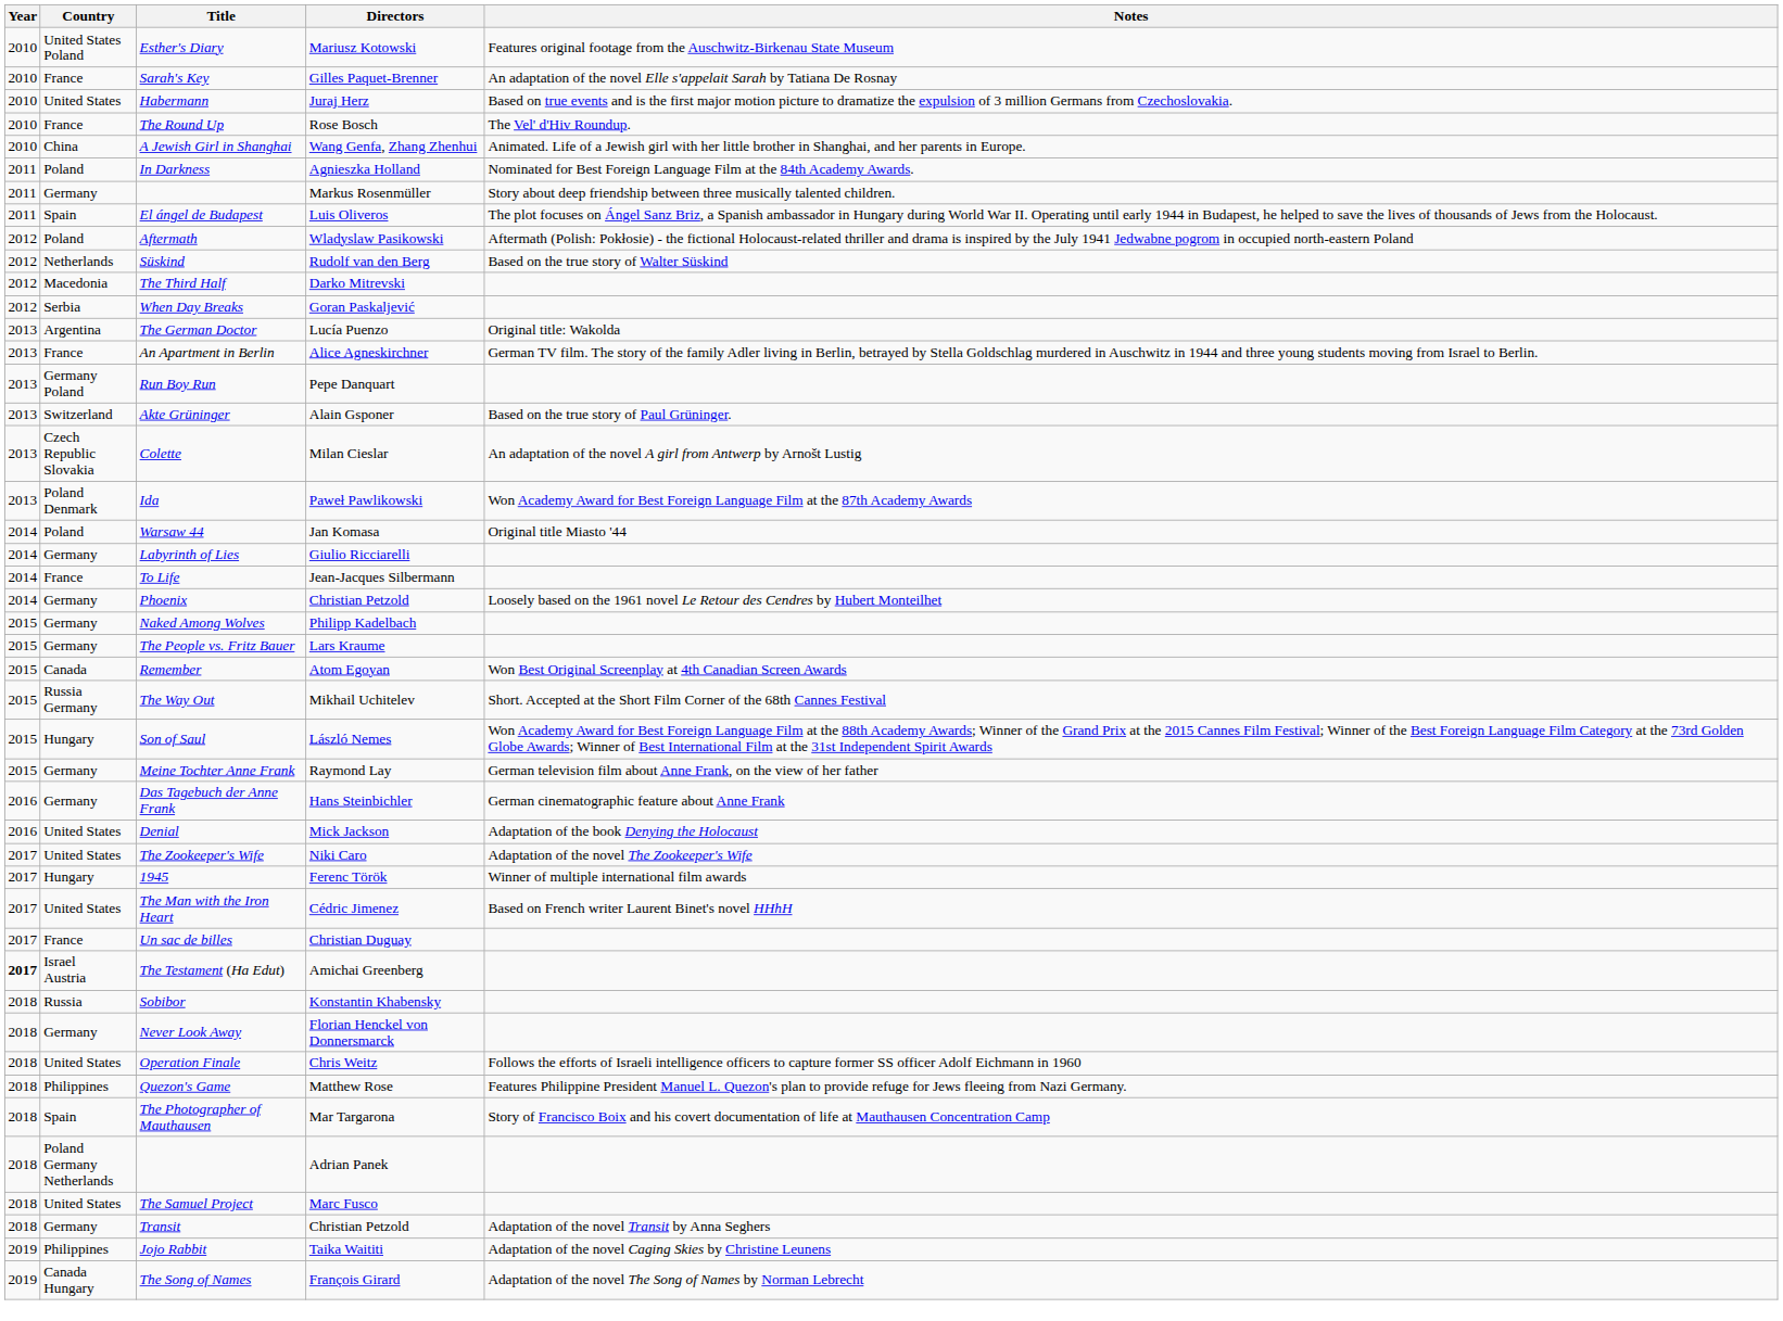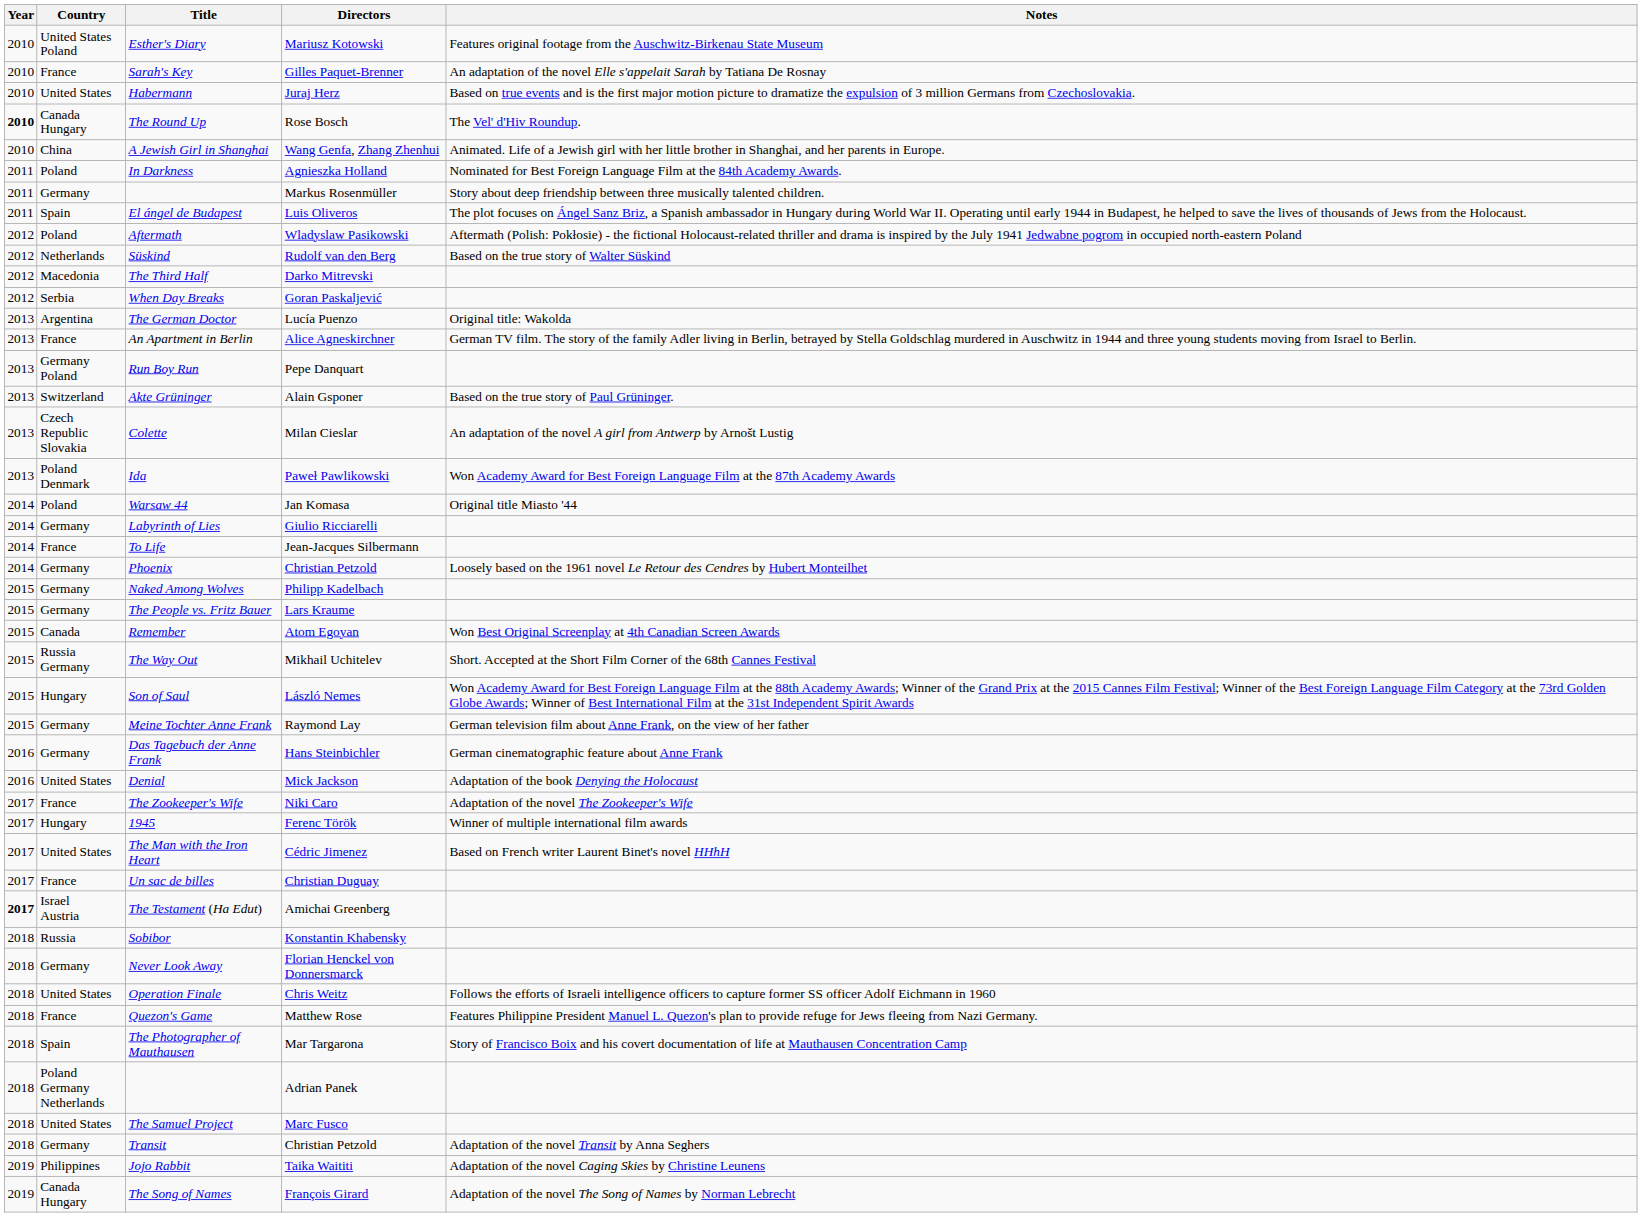 <table class="wikitable sortable">
 <tr>
 <th>Year</th>
 <th>Country</th>
 <th>Title</th>
 <th>Directors</th>
 <th>Notes</th>
 </tr>
 <tr>
 <td>2010</td>
 <td>United States<br>Poland</td>
 <td><em><a href='#'>Esther's Diary</a></em></td>
 <td><a href='#'>Mariusz Kotowski</a></td>
 <td>Features original footage from the <a href='#'>Auschwitz-Birkenau State Museum</a></td>
 </tr>
 <tr>
 <td>2010</td>
 <td>France</td>
 <td><em><a href='#'>Sarah's Key</a></em></td>
 <td><a href='#'>Gilles Paquet-Brenner</a></td>
 <td>An adaptation of the novel <em>Elle s'appelait Sarah</em> by Tatiana De Rosnay</td>
 </tr>
 <tr>
 <td>2010</td>
 <td>United States</td>
 <td><em><a href='#'>Habermann</a></em></td>
 <td><a href='#'>Juraj Herz</a></td>
 <td>Based on <a href='#'>true events</a> and is the first major motion picture to dramatize the <a href='#'>expulsion</a> of 3 million Germans from <a href='#'>Czechoslovakia</a>.</td>
 </tr>
 <tr>
-<td>2010</td>
-<td>France</td>
+<td><strong>2010</strong></td>
+<td>Canada Hungary</td>
 <td><em><a href='#'>The Round Up</a></em></td>
 <td>Rose Bosch</td>
 <td>The <a href='#'>Vel' d'Hiv Roundup</a>.</td>
 </tr>
 <tr>
 <td>2010</td>
 <td>China</td>
 <td><em><a href='#'>A Jewish Girl in Shanghai</a></em></td>
 <td><a href='#'>Wang Genfa</a>, <a href='#'>Zhang Zhenhui</a></td>
 <td>Animated. Life of a Jewish girl with her little brother in Shanghai, and her parents in Europe.</td>
 </tr>
 <tr>
 <td>2011</td>
 <td>Poland</td>
 <td><em><a href='#'>In Darkness</a></em></td>
 <td><a href='#'>Agnieszka Holland</a></td>
 <td>Nominated for Best Foreign Language Film at the <a href='#'>84th Academy Awards</a>.</td>
 </tr>
 <tr>
 <td>2011</td>
 <td>Germany</td>
 <td><em></em></td>
 <td>Markus Rosenmüller</td>
 <td>Story about deep friendship between three musically talented children.</td>
 </tr>
 <tr>
 <td>2011</td>
 <td>Spain</td>
 <td><em><a href='#'>El ángel de Budapest</a></em></td>
 <td><a href='#'>Luis Oliveros</a></td>
 <td>The plot focuses on <a href='#'>Ángel Sanz Briz</a>, a Spanish ambassador in Hungary during World War II. Operating until early 1944 in Budapest, he helped to save the lives of thousands of Jews from the Holocaust.</td>
 </tr>
 <tr>
 <td>2012</td>
 <td>Poland</td>
 <td><em><a href='#'>Aftermath</a></em></td>
 <td><a href='#'>Wladyslaw Pasikowski</a></td>
 <td>Aftermath (Polish: Pokłosie) - the fictional Holocaust-related thriller and drama is inspired by the July 1941 <a href='#'>Jedwabne pogrom</a> in occupied north-eastern Poland</td>
 </tr>
 <tr>
 <td>2012</td>
 <td>Netherlands</td>
 <td><em><a href='#'>Süskind</a></em></td>
 <td><a href='#'>Rudolf van den Berg</a></td>
 <td>Based on the true story of <a href='#'>Walter Süskind</a></td>
 </tr>
 <tr>
 <td>2012</td>
 <td>Macedonia</td>
 <td><em><a href='#'>The Third Half</a></em></td>
 <td><a href='#'>Darko Mitrevski</a></td>
 <td></td>
 </tr>
 <tr>
 <td>2012</td>
 <td>Serbia</td>
 <td><em><a href='#'>When Day Breaks</a></em></td>
 <td><a href='#'>Goran Paskaljević</a></td>
 <td></td>
 </tr>
 <tr>
 <td>2013</td>
 <td>Argentina</td>
 <td><em><a href='#'>The German Doctor</a></em></td>
 <td>Lucía Puenzo</td>
 <td>Original title: Wakolda</td>
 </tr>
 <tr>
 <td>2013</td>
 <td>France</td>
 <td><em>An Apartment in Berlin</em></td>
 <td><a href='#'>Alice Agneskirchner</a></td>
 <td>German TV film. The story of the family Adler living in Berlin, betrayed by Stella Goldschlag murdered in Auschwitz in 1944 and three young students moving from Israel to Berlin.</td>
 </tr>
 <tr>
 <td>2013</td>
 <td>Germany<br>Poland</td>
 <td><em><a href='#'>Run Boy Run</a></em></td>
 <td>Pepe Danquart</td>
 <td></td>
 </tr>
 <tr>
 <td>2013</td>
 <td>Switzerland</td>
 <td><em><a href='#'>Akte Grüninger</a></em></td>
 <td>Alain Gsponer</td>
 <td>Based on the true story of <a href='#'>Paul Grüninger</a>.</td>
 </tr>
 <tr>
 <td>2013</td>
 <td>Czech Republic<br>Slovakia</td>
 <td><em><a href='#'>Colette</a></em></td>
 <td>Milan Cieslar</td>
 <td>An adaptation of the novel <em>A girl from Antwerp</em> by Arnošt Lustig</td>
 </tr>
 <tr>
 <td>2013</td>
 <td>Poland<br>Denmark</td>
 <td><em><a href='#'>Ida</a></em></td>
 <td><a href='#'>Paweł Pawlikowski</a></td>
 <td>Won <a href='#'>Academy Award for Best Foreign Language Film</a> at the <a href='#'>87th Academy Awards</a></td>
 </tr>
 <tr>
 <td>2014</td>
 <td>Poland</td>
 <td><em><a href='#'>Warsaw 44</a></em></td>
 <td>Jan Komasa</td>
 <td>Original title Miasto '44</td>
 </tr>
 <tr>
 <td>2014</td>
 <td>Germany</td>
 <td><em><a href='#'>Labyrinth of Lies</a></em></td>
 <td><a href='#'>Giulio Ricciarelli</a></td>
 <td></td>
 </tr>
 <tr>
 <td>2014</td>
 <td>France</td>
 <td><em><a href='#'>To Life</a></em></td>
 <td>Jean-Jacques Silbermann</td>
 <td></td>
 </tr>
 <tr>
 <td>2014</td>
 <td>Germany</td>
 <td><a href='#'><em>Phoenix</em></a></td>
 <td><a href='#'>Christian Petzold</a></td>
 <td>Loosely based on the 1961 novel <em>Le Retour des Cendres</em> by <a href='#'>Hubert Monteilhet</a></td>
 </tr>
 <tr>
 <td>2015</td>
 <td>Germany</td>
 <td><em><a href='#'>Naked Among Wolves</a></em></td>
 <td><a href='#'>Philipp Kadelbach</a></td>
 <td></td>
 </tr>
 <tr>
 <td>2015</td>
 <td>Germany</td>
 <td><em><a href='#'>The People vs. Fritz Bauer</a></em></td>
 <td><a href='#'>Lars Kraume</a></td>
 <td></td>
 </tr>
 <tr>
 <td>2015</td>
 <td>Canada</td>
 <td><em><a href='#'>Remember</a></em></td>
 <td><a href='#'>Atom Egoyan</a></td>
 <td>Won <a href='#'>Best Original Screenplay</a> at <a href='#'>4th Canadian Screen Awards</a></td>
 </tr>
 <tr>
 <td>2015</td>
 <td>Russia<br>Germany</td>
 <td><em><a href='#'>The Way Out</a></em></td>
 <td>Mikhail Uchitelev</td>
 <td>Short. Accepted at the Short Film Corner of the 68th <a href='#'>Cannes Festival</a></td>
 </tr>
 <tr>
 <td>2015</td>
 <td>Hungary</td>
 <td><em><a href='#'>Son of Saul</a></em></td>
 <td><a href='#'>László Nemes</a></td>
 <td>Won <a href='#'>Academy Award for Best Foreign Language Film</a> at the <a href='#'>88th Academy Awards</a>; Winner of the <a href='#'>Grand Prix</a> at the <a href='#'>2015 Cannes Film Festival</a>; Winner of the <a href='#'>Best Foreign Language Film Category</a> at the <a href='#'>73rd Golden Globe Awards</a>; Winner of <a href='#'>Best International Film</a> at the <a href='#'>31st Independent Spirit Awards</a></td>
 </tr>
 <tr>
 <td>2015</td>
 <td>Germany</td>
 <td><em><a href='#'>Meine Tochter Anne Frank</a></em></td>
 <td>Raymond Lay</td>
 <td>German television film about <a href='#'>Anne Frank</a>, on the view of her father</td>
 </tr>
 <tr>
 <td>2016</td>
 <td>Germany</td>
 <td><em><a href='#'>Das Tagebuch der Anne Frank</a></em></td>
 <td><a href='#'>Hans Steinbichler</a></td>
 <td>German cinematographic feature about <a href='#'>Anne Frank</a></td>
 </tr>
 <tr>
 <td>2016</td>
 <td>United States</td>
 <td><em><a href='#'>Denial</a></em></td>
 <td><a href='#'>Mick Jackson</a></td>
 <td>Adaptation of the book <em><a href='#'>Denying the Holocaust</a></em></td>
 </tr>
 <tr>
 <td>2017</td>
-<td>United States<br></td>
+<td>France</td>
 <td><em><a href='#'>The Zookeeper's Wife</a></em></td>
 <td><a href='#'>Niki Caro</a></td>
 <td>Adaptation of the novel <em><a href='#'>The Zookeeper's Wife</a></em></td>
 </tr>
 <tr>
 <td>2017</td>
 <td>Hungary</td>
 <td><em><a href='#'>1945</a></em></td>
 <td><a href='#'>Ferenc Török</a></td>
 <td>Winner of multiple international film awards</td>
 </tr>
 <tr>
 <td>2017</td>
 <td>United States</td>
 <td><em><a href='#'>The Man with the Iron Heart</a></em></td>
 <td><a href='#'>Cédric Jimenez</a></td>
 <td>Based on French writer Laurent Binet's novel <em><a href='#'>HHhH</a></em></td>
 </tr>
 <tr>
 <td>2017</td>
 <td>France</td>
 <td><em><a href='#'>Un sac de billes</a></em></td>
 <td><a href='#'>Christian Duguay</a></td>
 <td></td>
 </tr>
 <tr>
 <td><strong>2017</strong></td>
 <td>Israel<br>Austria</td>
 <td><a href='#'><em>The Testament</em></a> (<em>Ha Edut</em>)</td>
 <td>Amichai Greenberg</td>
 <td></td>
 </tr>
 <tr>
 <td>2018</td>
 <td>Russia</td>
 <td><em><a href='#'>Sobibor</a></em></td>
 <td><a href='#'>Konstantin Khabensky</a></td>
 <td></td>
 </tr>
 <tr>
 <td>2018</td>
 <td>Germany</td>
 <td><em><a href='#'>Never Look Away</a></em></td>
 <td><a href='#'>Florian Henckel von Donnersmarck</a></td>
 <td></td>
 </tr>
 <tr>
 <td>2018</td>
 <td>United States</td>
 <td><em><a href='#'>Operation Finale</a></em></td>
 <td><a href='#'>Chris Weitz</a></td>
 <td>Follows the efforts of Israeli intelligence officers to capture former SS officer Adolf Eichmann in 1960</td>
 </tr>
 <tr>
 <td>2018</td>
-<td>Philippines</td>
+<td>France</td>
 <td><em><a href='#'>Quezon's Game</a></em></td>
 <td>Matthew Rose</td>
 <td>Features Philippine President <a href='#'>Manuel L. Quezon</a>'s plan to provide refuge for Jews fleeing from Nazi Germany.</td>
 </tr>
 <tr>
 <td>2018</td>
 <td>Spain</td>
 <td><em><a href='#'>The Photographer of Mauthausen</a></em></td>
 <td>Mar Targarona</td>
 <td>Story of <a href='#'>Francisco Boix</a> and his covert documentation of life at <a href='#'>Mauthausen Concentration Camp</a></td>
 </tr>
 <tr>
 <td>2018</td>
 <td>Poland<br>Germany<br>Netherlands</td>
 <td><em></em></td>
 <td>Adrian Panek</td>
 <td></td>
 </tr>
 <tr>
 <td>2018</td>
 <td>United States</td>
 <td><em><a href='#'>The Samuel Project</a></em></td>
 <td><a href='#'>Marc Fusco</a></td>
 <td></td>
 </tr>
 <tr>
 <td>2018</td>
 <td>Germany</td>
 <td><em><a href='#'>Transit</a></em></td>
 <td>Christian Petzold</td>
 <td>Adaptation of the novel <em><a href='#'>Transit</a></em> by Anna Seghers</td>
 </tr>
 <tr>
 <td>2019</td>
 <td>Philippines</td>
 <td><em><a href='#'>Jojo Rabbit</a></em></td>
 <td><a href='#'>Taika Waititi</a></td>
 <td>Adaptation of the novel <em>Caging Skies</em> by <a href='#'>Christine Leunens</a></td>
 </tr>
 <tr>
 <td>2019</td>
 <td>Canada Hungary</td>
 <td><em><a href='#'>The Song of Names</a></em></td>
 <td><a href='#'>François Girard</a></td>
 <td>Adaptation of the novel <em>The Song of Names</em> by <a href='#'>Norman Lebrecht</a></td>
 </tr>
 </table>
